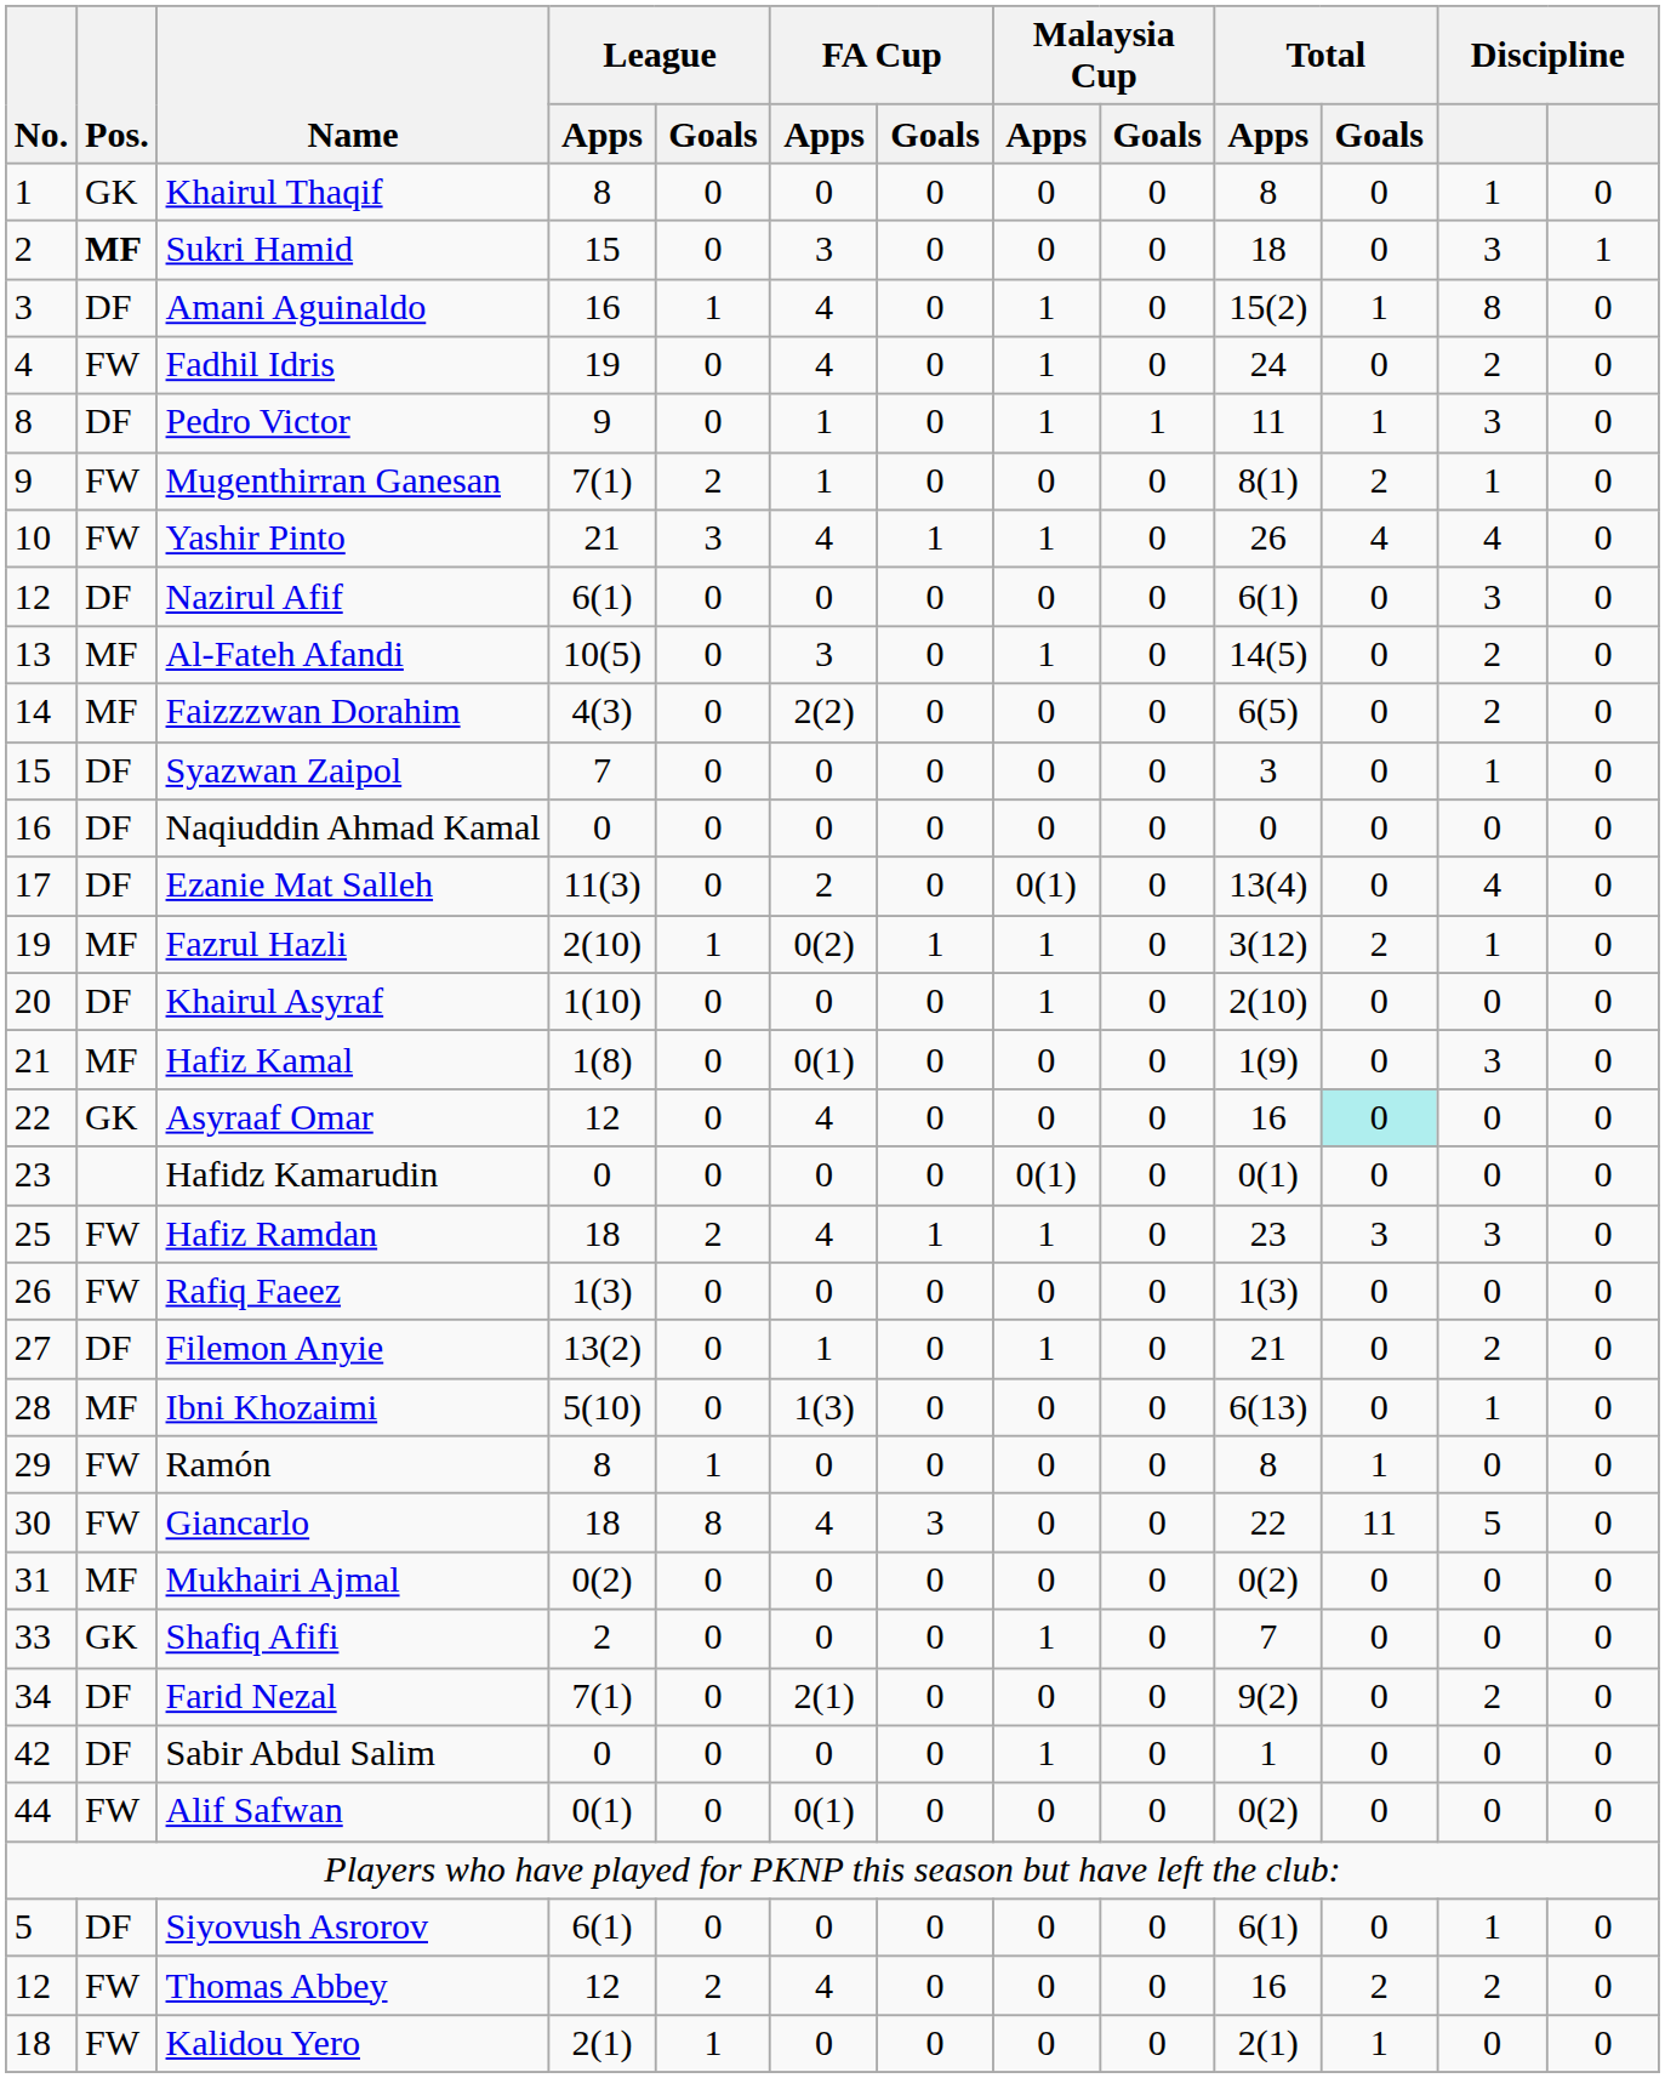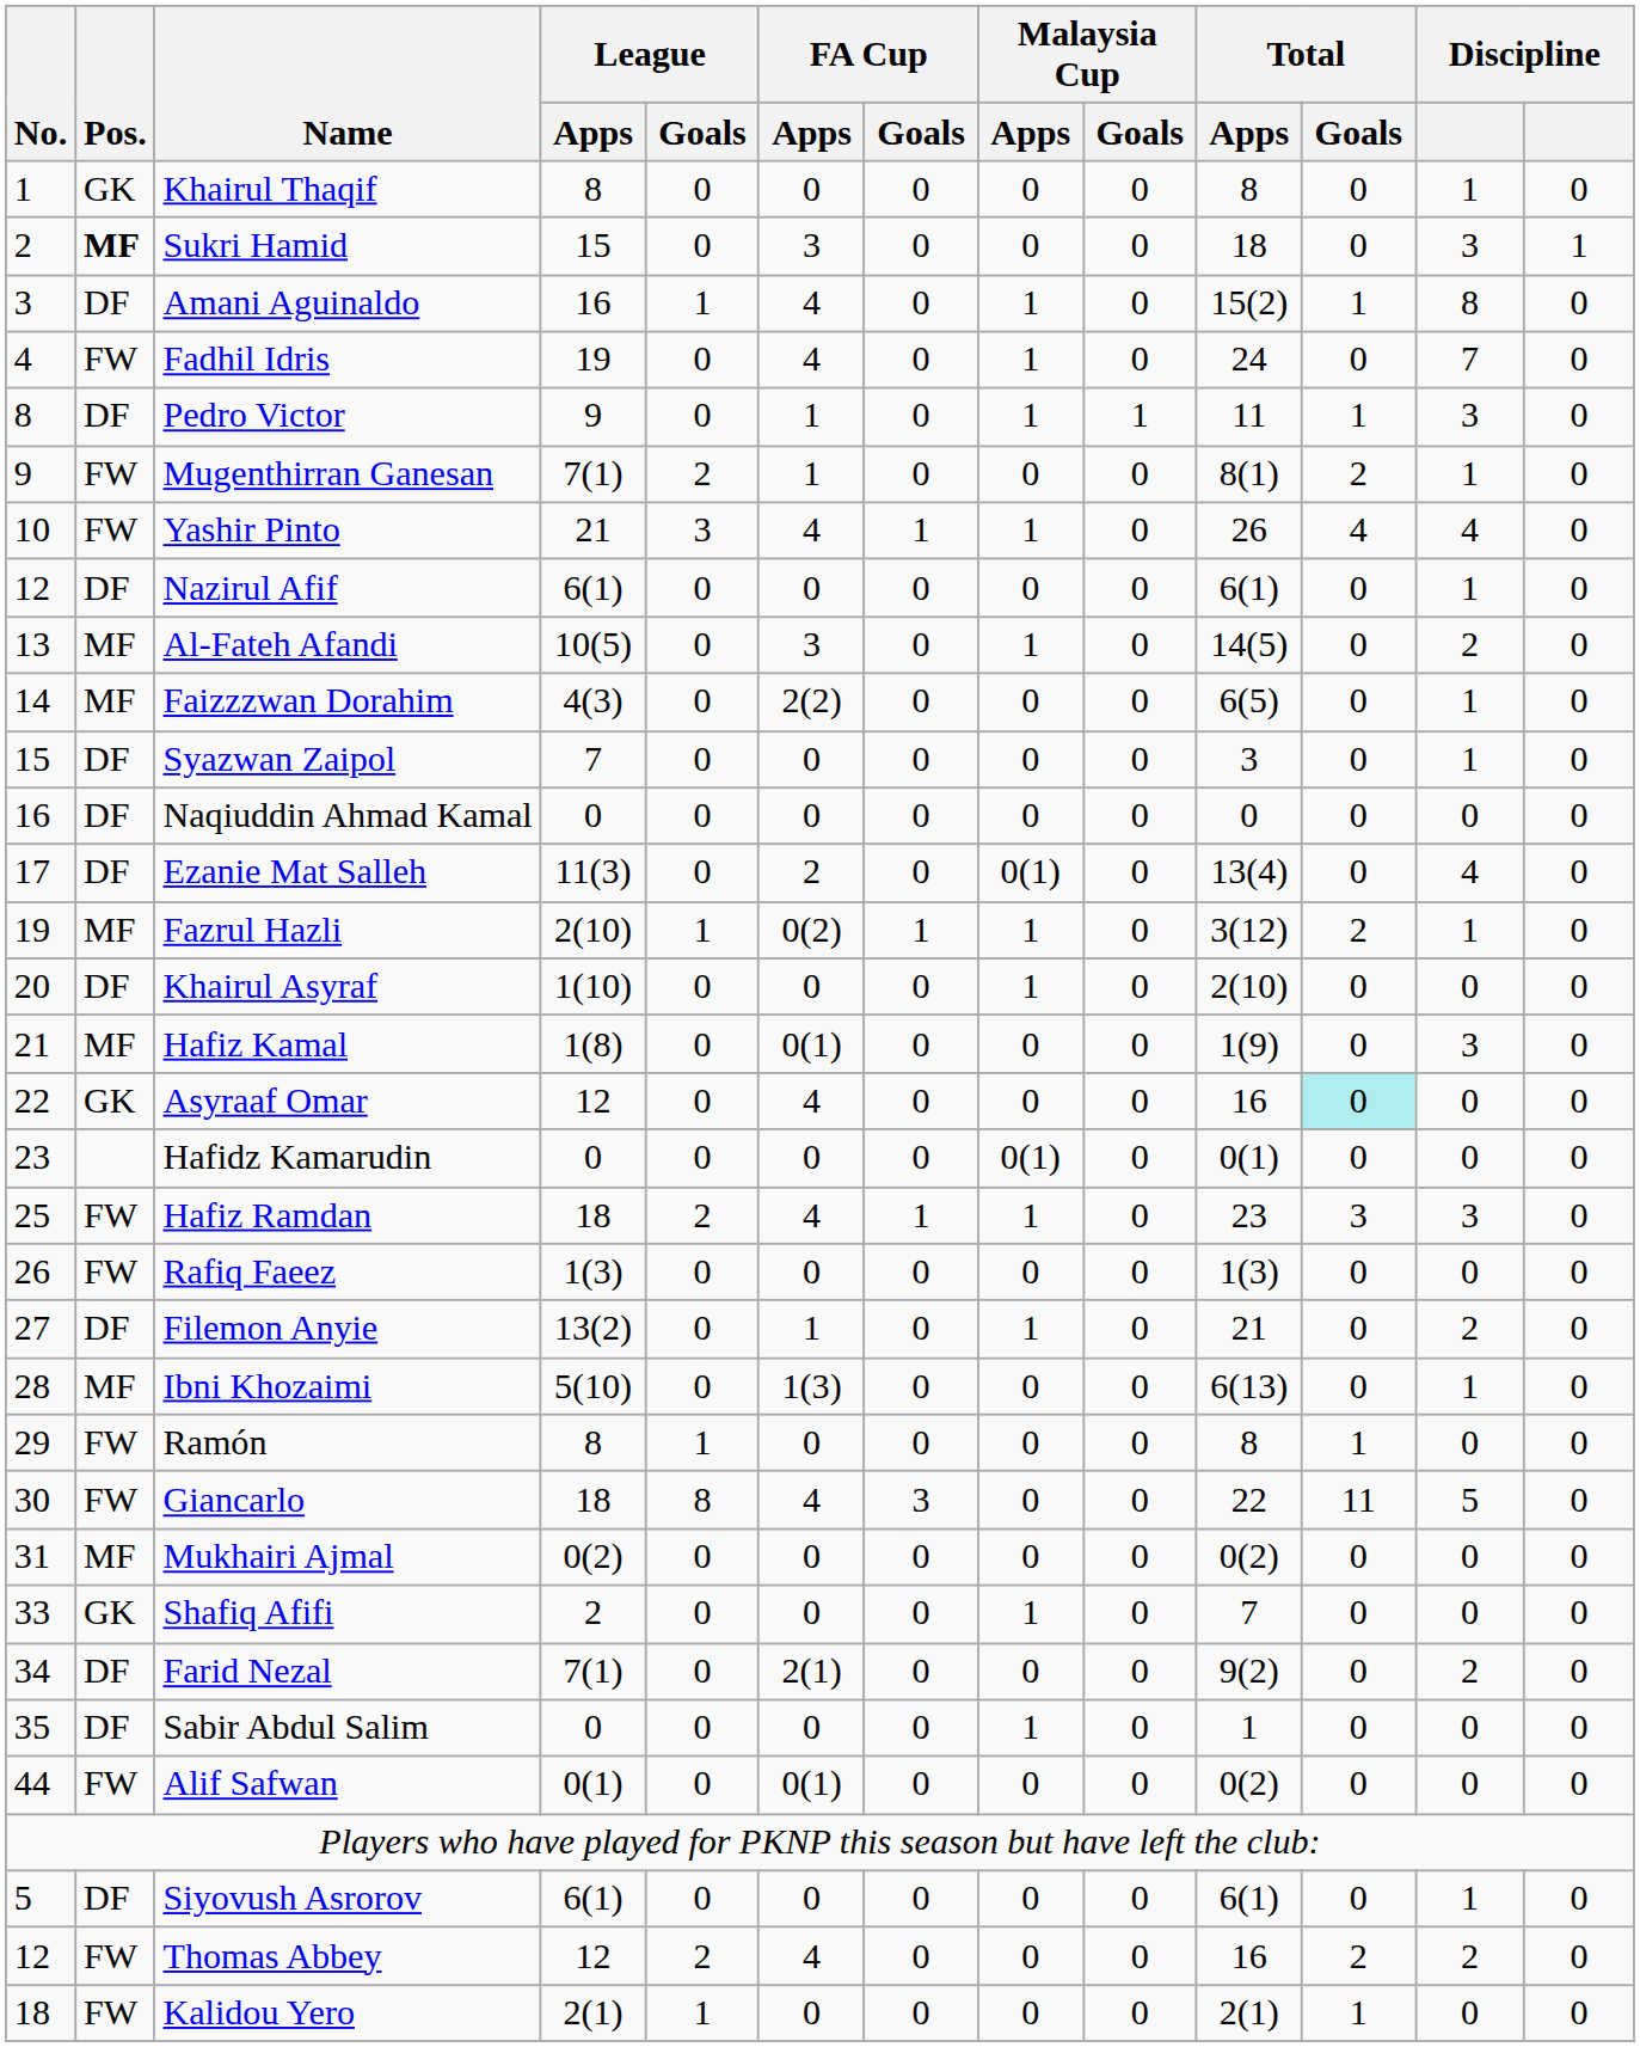 <table class="wikitable" style="text-align:center">
 <tr>
 <th rowspan="2" valign="bottom">No.</th>
 <th rowspan="2" valign="bottom">Pos.</th>
 <th rowspan="2" valign="bottom">Name</th>
 <th colspan="2" width="90">League</th>
 <th colspan="2" width="90">FA Cup</th>
 <th colspan="2" width="90">Malaysia Cup</th>
 <th colspan="2" width="90">Total</th>
 <th colspan="2" width="90">Discipline</th>
 </tr>
 <tr>
 <th>Apps</th>
 <th>Goals</th>
 <th>Apps</th>
 <th>Goals</th>
 <th>Apps</th>
 <th>Goals</th>
 <th>Apps</th>
 <th>Goals</th>
 <th></th>
 <th></th>
 </tr>
 <tr>
 <td align="left">1</td>
 <td align="left">GK</td>
 <td align="left"> <a href='#'>Khairul Thaqif</a></td>
 <td>8</td>
 <td>0</td>
 <td>0</td>
 <td>0</td>
 <td>0</td>
 <td>0</td>
 <td>8</td>
 <td>0</td>
 <td>1</td>
 <td>0</td>
 </tr>
 <tr>
 <td align="left">2</td>
 <td align="left"><strong>MF</strong></td>
 <td align="left"> <a href='#'>Sukri Hamid</a></td>
 <td>15</td>
 <td>0</td>
 <td>3</td>
 <td>0</td>
 <td>0</td>
 <td>0</td>
 <td>18</td>
 <td>0</td>
 <td>3</td>
 <td>1</td>
 </tr>
 <tr>
 <td align="left">3</td>
 <td align="left">DF</td>
 <td align="left"> <a href='#'>Amani Aguinaldo</a></td>
 <td>16</td>
 <td>1</td>
 <td>4</td>
 <td>0</td>
 <td>1</td>
 <td>0</td>
 <td>15(2)</td>
 <td>1</td>
 <td>8</td>
 <td>0</td>
 </tr>
 <tr>
 <td align="left">4</td>
 <td align="left">FW</td>
 <td align="left"> <a href='#'>Fadhil Idris</a></td>
 <td>19</td>
 <td>0</td>
 <td>4</td>
 <td>0</td>
 <td>1</td>
 <td>0</td>
 <td>24</td>
 <td>0</td>
-<td>2</td>
+<td>7</td>
 <td>0</td>
 </tr>
 <tr>
 <td align="left">8</td>
 <td align="left">DF</td>
 <td align="left"> <a href='#'>Pedro Victor</a></td>
 <td>9</td>
 <td>0</td>
 <td>1</td>
 <td>0</td>
 <td>1</td>
 <td>1</td>
 <td>11</td>
 <td>1</td>
 <td>3</td>
 <td>0</td>
 </tr>
 <tr>
 <td align="left">9</td>
 <td align="left">FW</td>
 <td align="left"> <a href='#'>Mugenthirran Ganesan</a></td>
 <td>7(1)</td>
 <td>2</td>
 <td>1</td>
 <td>0</td>
 <td>0</td>
 <td>0</td>
 <td>8(1)</td>
 <td>2</td>
 <td>1</td>
 <td>0</td>
 </tr>
 <tr>
 <td align="left">10</td>
 <td align="left">FW</td>
 <td align="left"> <a href='#'>Yashir Pinto</a></td>
 <td>21</td>
 <td>3</td>
 <td>4</td>
 <td>1</td>
 <td>1</td>
 <td>0</td>
 <td>26</td>
 <td>4</td>
 <td>4</td>
 <td>0</td>
 </tr>
 <tr>
 <td align="left">12</td>
 <td align="left">DF</td>
 <td align="left"> <a href='#'>Nazirul Afif</a></td>
 <td>6(1)</td>
 <td>0</td>
 <td>0</td>
 <td>0</td>
 <td>0</td>
 <td>0</td>
 <td>6(1)</td>
 <td>0</td>
-<td>3</td>
+<td>1</td>
 <td>0</td>
 </tr>
 <tr>
 <td align="left">13</td>
 <td align="left">MF</td>
 <td align="left"> <a href='#'>Al-Fateh Afandi</a></td>
 <td>10(5)</td>
 <td>0</td>
 <td>3</td>
 <td>0</td>
 <td>1</td>
 <td>0</td>
 <td>14(5)</td>
 <td>0</td>
 <td>2</td>
 <td>0</td>
 </tr>
 <tr>
 <td align="left">14</td>
 <td align="left">MF</td>
 <td align="left"> <a href='#'>Faizzzwan Dorahim</a></td>
 <td>4(3)</td>
 <td>0</td>
 <td>2(2)</td>
 <td>0</td>
 <td>0</td>
 <td>0</td>
 <td>6(5)</td>
 <td>0</td>
-<td>2</td>
+<td>1</td>
 <td>0</td>
 </tr>
 <tr>
 <td align="left">15</td>
 <td align="left">DF</td>
 <td align="left"> <a href='#'>Syazwan Zaipol</a></td>
 <td>7</td>
 <td>0</td>
 <td>0</td>
 <td>0</td>
 <td>0</td>
 <td>0</td>
 <td>3</td>
 <td>0</td>
 <td>1</td>
 <td>0</td>
 </tr>
 <tr>
 <td align="left">16</td>
 <td align="left">DF</td>
 <td align="left"> Naqiuddin Ahmad Kamal</td>
 <td>0</td>
 <td>0</td>
 <td>0</td>
 <td>0</td>
 <td>0</td>
 <td>0</td>
 <td>0</td>
 <td>0</td>
 <td>0</td>
 <td>0</td>
 </tr>
 <tr>
 <td align="left">17</td>
 <td align="left">DF</td>
 <td align="left"> <a href='#'>Ezanie Mat Salleh</a></td>
 <td>11(3)</td>
 <td>0</td>
 <td>2</td>
 <td>0</td>
 <td>0(1)</td>
 <td>0</td>
 <td>13(4)</td>
 <td>0</td>
 <td>4</td>
 <td>0</td>
 </tr>
 <tr>
 <td align="left">19</td>
 <td align="left">MF</td>
 <td align="left"> <a href='#'>Fazrul Hazli</a></td>
 <td>2(10)</td>
 <td>1</td>
 <td>0(2)</td>
 <td>1</td>
 <td>1</td>
 <td>0</td>
 <td>3(12)</td>
 <td>2</td>
 <td>1</td>
 <td>0</td>
 </tr>
 <tr>
 <td align="left">20</td>
 <td align="left">DF</td>
 <td align="left"> <a href='#'>Khairul Asyraf</a></td>
 <td>1(10)</td>
 <td>0</td>
 <td>0</td>
 <td>0</td>
 <td>1</td>
 <td>0</td>
 <td>2(10)</td>
 <td>0</td>
 <td>0</td>
 <td>0</td>
 </tr>
 <tr>
 <td align="left">21</td>
 <td align="left">MF</td>
 <td align="left"> <a href='#'>Hafiz Kamal</a></td>
 <td>1(8)</td>
 <td>0</td>
 <td>0(1)</td>
 <td>0</td>
 <td>0</td>
 <td>0</td>
 <td>1(9)</td>
 <td>0</td>
 <td>3</td>
 <td>0</td>
 </tr>
 <tr>
 <td align="left">22</td>
 <td align="left">GK</td>
 <td align="left"> <a href='#'>Asyraaf Omar</a></td>
 <td>12</td>
 <td>0</td>
 <td>4</td>
 <td>0</td>
 <td>0</td>
 <td>0</td>
 <td>16</td>
 <td style="background: paleturquoise;">0</td>
 <td>0</td>
 <td>0</td>
 </tr>
 <tr>
 <td align="left">23</td>
 <td align="left"></td>
 <td align="left"> Hafidz Kamarudin</td>
 <td>0</td>
 <td>0</td>
 <td>0</td>
 <td>0</td>
 <td>0(1)</td>
 <td>0</td>
 <td>0(1)</td>
 <td>0</td>
 <td>0</td>
 <td>0</td>
 </tr>
 <tr>
 <td align="left">25</td>
 <td align="left">FW</td>
 <td align="left"> <a href='#'>Hafiz Ramdan</a></td>
 <td>18</td>
 <td>2</td>
 <td>4</td>
 <td>1</td>
 <td>1</td>
 <td>0</td>
 <td>23</td>
 <td>3</td>
 <td>3</td>
 <td>0</td>
 </tr>
 <tr>
 <td align="left">26</td>
 <td align="left">FW</td>
 <td align="left"> <a href='#'>Rafiq Faeez</a></td>
 <td>1(3)</td>
 <td>0</td>
 <td>0</td>
 <td>0</td>
 <td>0</td>
 <td>0</td>
 <td>1(3)</td>
 <td>0</td>
 <td>0</td>
 <td>0</td>
 </tr>
 <tr>
 <td align="left">27</td>
 <td align="left">DF</td>
 <td align="left"> <a href='#'>Filemon Anyie</a></td>
 <td>13(2)</td>
 <td>0</td>
 <td>1</td>
 <td>0</td>
 <td>1</td>
 <td>0</td>
 <td>21</td>
 <td>0</td>
 <td>2</td>
 <td>0</td>
 </tr>
 <tr>
 <td align="left">28</td>
 <td align="left">MF</td>
 <td align="left"> <a href='#'>Ibni Khozaimi</a></td>
 <td>5(10)</td>
 <td>0</td>
 <td>1(3)</td>
 <td>0</td>
 <td>0</td>
 <td>0</td>
 <td>6(13)</td>
 <td>0</td>
 <td>1</td>
 <td>0</td>
 </tr>
 <tr>
 <td align="left">29</td>
 <td align="left">FW</td>
 <td align="left"> Ramón</td>
 <td>8</td>
 <td>1</td>
 <td>0</td>
 <td>0</td>
 <td>0</td>
 <td>0</td>
 <td>8</td>
 <td>1</td>
 <td>0</td>
 <td>0</td>
 </tr>
 <tr>
 <td align="left">30</td>
 <td align="left">FW</td>
 <td align="left"> <a href='#'>Giancarlo</a></td>
 <td>18</td>
 <td>8</td>
 <td>4</td>
 <td>3</td>
 <td>0</td>
 <td>0</td>
 <td>22</td>
 <td>11</td>
 <td>5</td>
 <td>0</td>
 </tr>
 <tr>
 <td align="left">31</td>
 <td align="left">MF</td>
 <td align="left"> <a href='#'>Mukhairi Ajmal</a></td>
 <td>0(2)</td>
 <td>0</td>
 <td>0</td>
 <td>0</td>
 <td>0</td>
 <td>0</td>
 <td>0(2)</td>
 <td>0</td>
 <td>0</td>
 <td>0</td>
 </tr>
 <tr>
 <td align="left">33</td>
 <td align="left">GK</td>
 <td align="left"> <a href='#'>Shafiq Afifi</a></td>
 <td>2</td>
 <td>0</td>
 <td>0</td>
 <td>0</td>
 <td>1</td>
 <td>0</td>
 <td>7</td>
 <td>0</td>
 <td>0</td>
 <td>0</td>
 </tr>
 <tr>
 <td align="left">34</td>
 <td align="left">DF</td>
 <td align="left"> <a href='#'>Farid Nezal</a></td>
 <td>7(1)</td>
 <td>0</td>
 <td>2(1)</td>
 <td>0</td>
 <td>0</td>
 <td>0</td>
 <td>9(2)</td>
 <td>0</td>
 <td>2</td>
 <td>0</td>
 </tr>
 <tr>
-<td align="left">42</td>
+<td align="left">35</td>
 <td align="left">DF</td>
 <td align="left"> Sabir Abdul Salim</td>
 <td>0</td>
 <td>0</td>
 <td>0</td>
 <td>0</td>
 <td>1</td>
 <td>0</td>
 <td>1</td>
 <td>0</td>
 <td>0</td>
 <td>0</td>
 </tr>
 <tr>
 <td align="left">44</td>
 <td align="left">FW</td>
 <td align="left"> <a href='#'>Alif Safwan</a></td>
 <td>0(1)</td>
 <td>0</td>
 <td>0(1)</td>
 <td>0</td>
 <td>0</td>
 <td>0</td>
 <td>0(2)</td>
 <td>0</td>
 <td>0</td>
 <td>0</td>
 </tr>
 <tr>
 <td colspan="14"><em>Players who have played for PKNP this season but have left the club:</em></td>
 </tr>
 <tr>
 <td align="left">5</td>
 <td align="left">DF</td>
 <td align="left"> <a href='#'>Siyovush Asrorov</a></td>
 <td>6(1)</td>
 <td>0</td>
 <td>0</td>
 <td>0</td>
 <td>0</td>
 <td>0</td>
 <td>6(1)</td>
 <td>0</td>
 <td>1</td>
 <td>0</td>
 </tr>
 <tr>
 <td align="left">12</td>
 <td align="left">FW</td>
 <td align="left"> <a href='#'>Thomas Abbey</a></td>
 <td>12</td>
 <td>2</td>
 <td>4</td>
 <td>0</td>
 <td>0</td>
 <td>0</td>
 <td>16</td>
 <td>2</td>
 <td>2</td>
 <td>0</td>
 </tr>
 <tr>
 <td align="left">18</td>
 <td align="left">FW</td>
 <td align="left"> <a href='#'>Kalidou Yero</a></td>
 <td>2(1)</td>
 <td>1</td>
 <td>0</td>
 <td>0</td>
 <td>0</td>
 <td>0</td>
 <td>2(1)</td>
 <td>1</td>
 <td>0</td>
 <td>0</td>
 </tr>
 <tr>
 </tr>
 </table>
